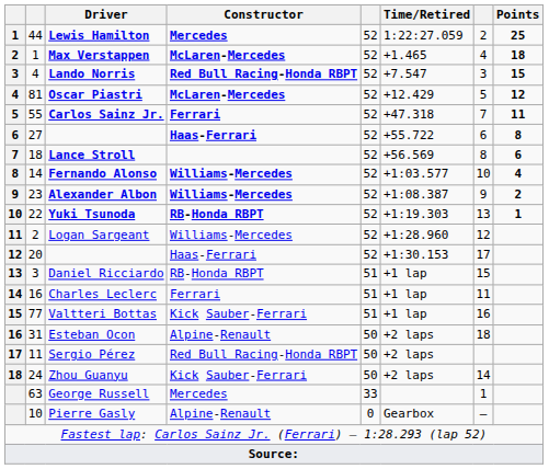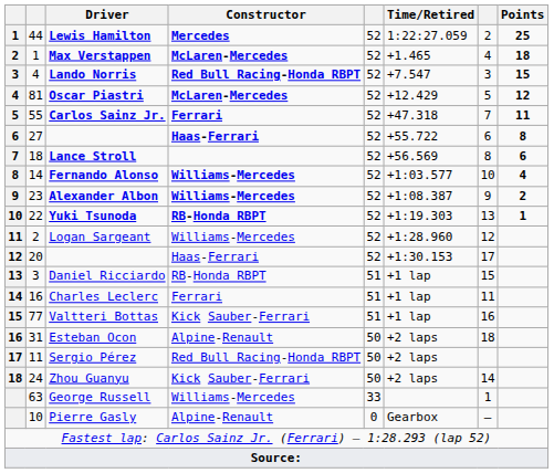 <table class="wikitable sortable" style="font-size: 85%;">
 <tr>
 <th scope="col"></th>
 <th scope="col"></th>
 <th scope="col">Driver</th>
 <th scope="col">Constructor</th>
 <th class="unsortable" scope="col"></th>
 <th class="unsortable" scope="col">Time/Retired</th>
 <th scope="col"></th>
 <th scope="col">Points</th>
 </tr>
 <tr>
 <th>1</th>
 <td align=center>44</td>
 <td data-sort-value="ham"> <strong><a href='#'>Lewis Hamilton</a></strong></td>
 <td><strong><a href='#'>Mercedes</a></strong></td>
 <td align=center>52</td>
 <td>1:22:27.059</td>
 <td align=center>2</td>
 <td align=center><strong>25</strong></td>
 </tr>
 <tr>
 <th>2</th>
 <td align=center>1</td>
 <td data-sort-value="ver"><strong> <a href='#'>Max Verstappen</a></strong></td>
 <td><strong><a href='#'>McLaren</a>-<a href='#'>Mercedes</a></strong></td>
 <td align=center>52</td>
 <td>+1.465</td>
 <td align=center>4</td>
 <td align=center><strong>18</strong></td>
 </tr>
 <tr>
 <th>3</th>
 <td align=center>4</td>
 <td data-sort-value="nor"> <strong><a href='#'>Lando Norris</a></strong></td>
 <td><strong><a href='#'>Red Bull Racing</a>-<a href='#'>Honda RBPT</a></strong></td>
 <td align=center>52</td>
 <td>+7.547</td>
 <td align=center>3</td>
 <td align=center><strong>15</strong></td>
 </tr>
 <tr>
 <th>4</th>
 <td align=center>81</td>
 <td data-sort-value="pia"> <strong><a href='#'>Oscar Piastri</a></strong></td>
 <td><strong><a href='#'>McLaren</a>-<a href='#'>Mercedes</a></strong></td>
 <td align=center>52</td>
 <td>+12.429</td>
 <td align=center>5</td>
 <td align=center><strong>12</strong></td>
 </tr>
 <tr>
 <th>5</th>
 <td align=center>55</td>
 <td data-sort-value="sai"> <strong><a href='#'>Carlos Sainz Jr.</a></strong></td>
 <td><strong><a href='#'>Ferrari</a></strong></td>
 <td align=center>52</td>
 <td>+47.318</td>
 <td align=center>7</td>
 <td align=center data-sort-value="11"><strong>11</strong></td>
 </tr>
 <tr>
 <th>6</th>
 <td align=center>27</td>
 <td data-sort-value="hul"></td>
 <td><strong><a href='#'>Haas</a>-<a href='#'>Ferrari</a></strong></td>
 <td align=center>52</td>
 <td>+55.722</td>
 <td align=center>6</td>
 <td align=center><strong>8</strong></td>
 </tr>
 <tr>
 <th>7</th>
 <td align=center>18</td>
 <td data-sort-value="str"> <strong><a href='#'>Lance Stroll</a></strong></td>
 <td></td>
 <td align=center>52</td>
 <td>+56.569</td>
 <td align=center>8</td>
 <td align=center><strong>6</strong></td>
 </tr>
 <tr>
 <th>8</th>
 <td align=center>14</td>
 <td data-sort-value="alo"> <strong><a href='#'>Fernando Alonso</a></strong></td>
 <td><strong><a href='#'>Williams</a>-<a href='#'>Mercedes</a></strong></td>
 <td align=center>52</td>
 <td>+1:03.577</td>
 <td align=center>10</td>
 <td align=center><strong>4</strong></td>
 </tr>
 <tr>
 <th>9</th>
 <td align=center>23</td>
 <td data-sort-value="alb"> <strong><a href='#'>Alexander Albon</a></strong></td>
 <td><strong><a href='#'>Williams</a>-<a href='#'>Mercedes</a></strong></td>
 <td align=center>52</td>
 <td>+1:08.387</td>
 <td align=center>9</td>
 <td align=center><strong>2</strong></td>
 </tr>
 <tr>
 <th>10</th>
 <td align=center>22</td>
 <td data-sort-value="tsu"> <strong><a href='#'>Yuki Tsunoda</a></strong></td>
 <td><strong><a href='#'>RB</a>-<a href='#'>Honda RBPT</a></strong></td>
 <td align=center>52</td>
 <td>+1:19.303</td>
 <td align=center>13</td>
 <td align=center><strong>1</strong></td>
 </tr>
 <tr>
 <th>11</th>
 <td align=center>2</td>
 <td data-sort-value="sar"> <a href='#'>Logan Sargeant</a></td>
 <td><a href='#'>Williams</a>-<a href='#'>Mercedes</a></td>
 <td align=center>52</td>
 <td>+1:28.960</td>
 <td align=center>12</td>
 <td></td>
 </tr>
 <tr>
 <th>12</th>
 <td align=center>20</td>
 <td data-sort-value="mag"></td>
 <td><a href='#'>Haas</a>-<a href='#'>Ferrari</a></td>
 <td align=center>52</td>
 <td>+1:30.153</td>
 <td align=center>17</td>
 <td align=center></td>
 </tr>
 <tr>
 <th>13</th>
 <td align=center>3</td>
 <td data-sort-value="ric"> <a href='#'>Daniel Ricciardo</a></td>
 <td><a href='#'>RB</a>-<a href='#'>Honda RBPT</a></td>
 <td align=center>51</td>
 <td>+1 lap</td>
 <td align=center>15</td>
 <td align=center></td>
 </tr>
 <tr>
 <th>14</th>
 <td align=center>16</td>
 <td data-sort-value="lec"> <a href='#'>Charles Leclerc</a></td>
 <td><a href='#'>Ferrari</a></td>
 <td align=center>51</td>
 <td>+1 lap</td>
 <td align=center>11</td>
 <td></td>
 </tr>
 <tr>
 <th>15</th>
 <td align=center>77</td>
 <td data-sort-value="bot"> <a href='#'>Valtteri Bottas</a></td>
 <td><a href='#'>Kick</a> <a href='#'>Sauber</a>-<a href='#'>Ferrari</a></td>
 <td align=center>51</td>
 <td>+1 lap</td>
 <td align=center>16</td>
 <td></td>
 </tr>
 <tr>
 <th>16</th>
 <td align=center>31</td>
 <td data-sort-value="oco"> <a href='#'>Esteban Ocon</a></td>
 <td><a href='#'>Alpine</a>-<a href='#'>Renault</a></td>
 <td align=center>50</td>
 <td>+2 laps</td>
 <td align=center>18</td>
 <td></td>
 </tr>
 <tr>
 <th>17</th>
 <td align=center>11</td>
 <td data-sort-value="per"> <a href='#'>Sergio Pérez</a></td>
 <td><a href='#'>Red Bull Racing</a>-<a href='#'>Honda RBPT</a></td>
 <td align=center>50</td>
 <td>+2 laps</td>
 <td data-sort-value="19" align=center></td>
 <td></td>
 </tr>
 <tr>
 <th>18</th>
 <td align=center>24</td>
 <td data-sort-value="zho"> <a href='#'>Zhou Guanyu</a></td>
 <td><a href='#'>Kick</a> <a href='#'>Sauber</a>-<a href='#'>Ferrari</a></td>
 <td align=center>50</td>
 <td>+2 laps</td>
 <td align=center>14</td>
 <td></td>
 </tr>
 <tr>
 <th data-sort-value="19"></th>
 <td align=center>63</td>
 <td data-sort-value="rus"> <a href='#'>George Russell</a></td>
-<td><a href='#'>Mercedes</a></td>
+<td><a href='#'>Williams</a>-<a href='#'>Mercedes</a></td>
 <td align=center>33</td>
 <td></td>
 <td align=center>1</td>
 <td align=center></td>
 </tr>
 <tr>
 <th data-sort-value="20"></th>
 <td align=center>10</td>
 <td data-sort-value="gas"> <a href='#'>Pierre Gasly</a></td>
 <td><a href='#'>Alpine</a>-<a href='#'>Renault</a></td>
 <td align=center>0</td>
 <td>Gearbox</td>
 <td align=center data-sort-value="20">—</td>
 <td align=center></td>
 </tr>
 <tr class="sortbottom">
 <td colspan="8" align="center"><em><a href='#'>Fastest lap</a>:</em>  <em><a href='#'>Carlos Sainz Jr.</a> (<a href='#'>Ferrari</a>) – 1:28.293 (lap 52)</em></td>
 </tr>
 <tr class="sortbottom">
 <td colspan="8" style="background-color:#eaecf0;text-align:center"><strong>Source:</strong></td>
 </tr>
 </table>
